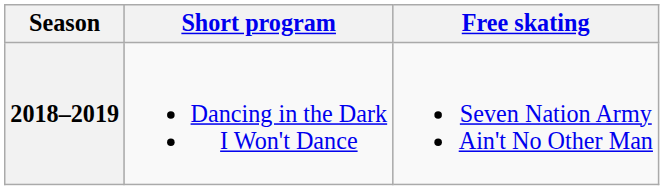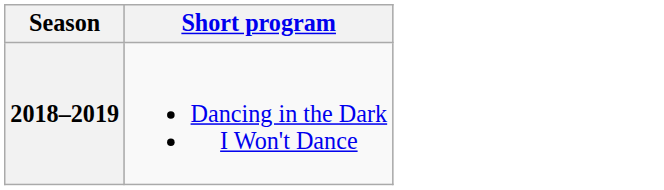 <table class=wikitable style=text-align:center>
 <tr>
 <th>Season</th>
 <th><a href='#'>Short program</a></th>
-<th><a href='#'>Free skating</a></th>
 </tr>
 <tr>
 <th>2018–2019 <br> </th>
 <td><br><ul><li><a href='#'>Dancing in the Dark</a> <br> </li><li><a href='#'>I Won't Dance</a> <br> </li></ul></td>
-<td><br><ul><li><a href='#'>Seven Nation Army</a> <br> </li><li><a href='#'>Ain't No Other Man</a> <br> </li></ul></td>
 </tr>
 </table>
